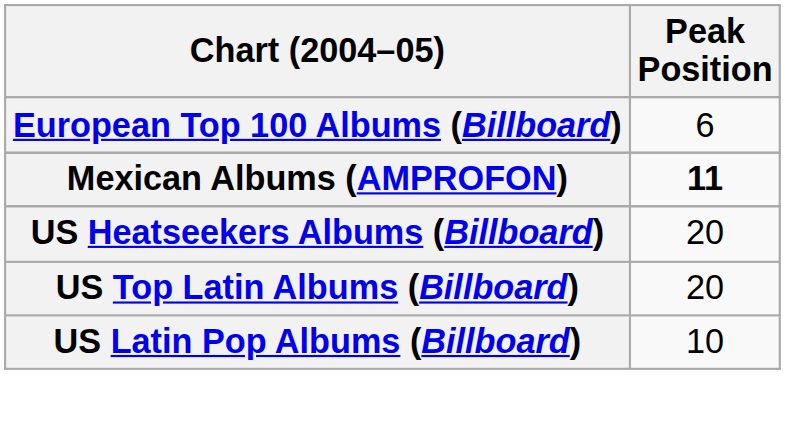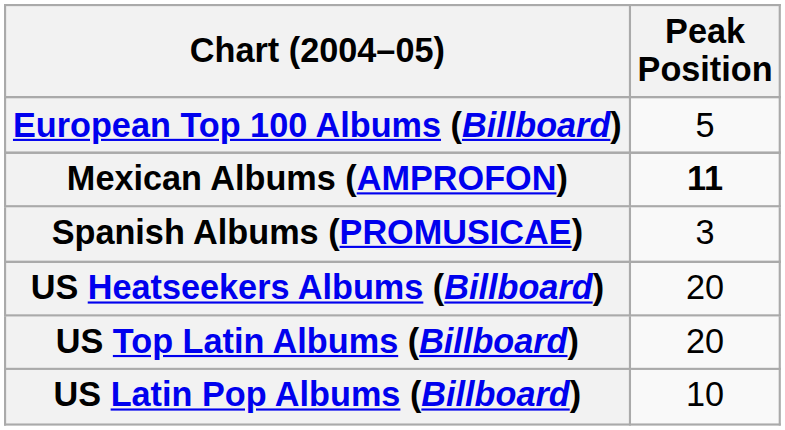 <table class="wikitable sortable plainrowheaders" style="text-align:center;">
 <tr>
 <th>Chart (2004–05)</th>
 <th>Peak<br>Position</th>
 </tr>
 <tr>
 </tr>
 <tr>
 </tr>
 <tr>
 </tr>
 <tr>
 <th scope="row"><a href='#'>European Top 100 Albums</a> (<em><a href='#'>Billboard</a></em>)</th>
-<td>6</td>
+<td>5</td>
 </tr>
 <tr>
 </tr>
 <tr>
 </tr>
 <tr>
 </tr>
 <tr>
 </tr>
 <tr>
 <th scope="row">Mexican Albums (<a href='#'>AMPROFON</a>)</th>
 <td><strong>11</strong></td>
+</tr>
+<tr>
+<th scope="row">Spanish Albums (<a href='#'>PROMUSICAE</a>)</th>
+<td>3</td>
 </tr>
 <tr>
 </tr>
 <tr>
 </tr>
 <tr>
 <th scope="row">US <a href='#'>Heatseekers Albums</a> (<em><a href='#'>Billboard</a></em>)</th>
 <td>20</td>
 </tr>
 <tr>
 <th scope="row">US <a href='#'>Top Latin Albums</a> (<em><a href='#'>Billboard</a></em>)</th>
 <td>20</td>
 </tr>
 <tr>
 <th scope="row">US <a href='#'>Latin Pop Albums</a> (<em><a href='#'>Billboard</a></em>)</th>
 <td>10</td>
 </tr>
 </table>
